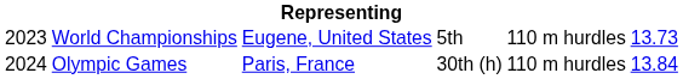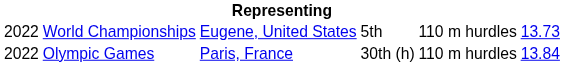 <table>
 <tr>
 <th colspan="6">Representing </th>
 </tr>
 <tr>
-<td>2023</td>
+<td>2022</td>
 <td><a href='#'>World Championships</a></td>
 <td><a href='#'>Eugene, United States</a></td>
 <td>5th</td>
 <td>110 m hurdles</td>
 <td><a href='#'>13.73</a></td>
 </tr>
 <tr>
-<td>2024</td>
+<td>2022</td>
 <td><a href='#'>Olympic Games</a></td>
 <td><a href='#'>Paris, France</a></td>
 <td>30th (h)</td>
 <td>110 m hurdles</td>
 <td><a href='#'>13.84</a></td>
 </tr>
 <tr>
 </tr>
 </table>
